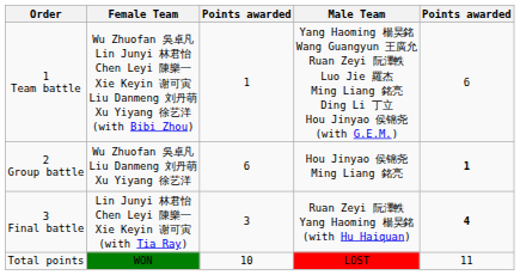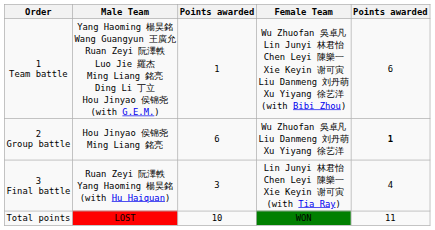 <table class="wikitable" style="text-align:center">
 <tr>
 <th>Order</th>
+<th>Male Team</th>
+<th>Points awarded</th>
 <th>Female Team</th>
-<th>Points awarded</th>
-<th>Male Team</th>
 <th>Points awarded</th>
 </tr>
 <tr>
 <td>1 <br> Team battle</td>
+<td>Yang Haoming 楊昊銘 <br> Wang Guangyun 王廣允 <br> Ruan Zeyi 阮澤軼 <br> Luo Jie 羅杰 <br> Ming Liang 銘亮 <br> Ding Li 丁立 <br> Hou Jinyao 侯锦尧 <br> (with <a href='#'>G.E.M.</a>)</td>
+<td>1</td>
 <td>Wu Zhuofan 吳卓凡 <br> Lin Junyi 林君怡 <br> Chen Leyi 陳樂一 <br> Xie Keyin 谢可寅 <br> Liu Danmeng 刘丹萌 <br> Xu Yiyang 徐艺洋 <br> (with <a href='#'>Bibi Zhou</a>)</td>
-<td>1</td>
-<td>Yang Haoming 楊昊銘 <br> Wang Guangyun 王廣允 <br> Ruan Zeyi 阮澤軼 <br> Luo Jie 羅杰 <br> Ming Liang 銘亮 <br> Ding Li 丁立 <br> Hou Jinyao 侯锦尧 <br> (with <a href='#'>G.E.M.</a>)</td>
 <td>6</td>
 </tr>
 <tr>
 <td>2 <br> Group battle</td>
+<td>Hou Jinyao 侯锦尧 <br> Ming Liang 銘亮</td>
+<td>6</td>
 <td>Wu Zhuofan 吳卓凡 <br> Liu Danmeng 刘丹萌 <br> Xu Yiyang 徐艺洋</td>
-<td>6</td>
-<td>Hou Jinyao 侯锦尧 <br> Ming Liang 銘亮</td>
 <td><strong>1</strong></td>
 </tr>
 <tr>
 <td>3 <br> Final battle</td>
+<td>Ruan Zeyi 阮澤軼 <br> Yang Haoming 楊昊銘 <br> (with <a href='#'>Hu Haiquan</a>)</td>
+<td>3</td>
 <td>Lin Junyi 林君怡 <br> Chen Leyi 陳樂一 <br> Xie Keyin 谢可寅 <br> (with <a href='#'>Tia Ray</a>)</td>
-<td>3</td>
-<td>Ruan Zeyi 阮澤軼 <br> Yang Haoming 楊昊銘 <br> (with <a href='#'>Hu Haiquan</a>)</td>
-<td><strong>4</strong></td>
+<td>4</td>
 </tr>
 <tr>
 <td>Total points</td>
+<td style="background:red; ">LOST</td>
+<td>10</td>
 <td style="background:green; ">WON</td>
-<td>10</td>
-<td style="background:red; ">LOST</td>
 <td>11</td>
 </tr>
 </table>
